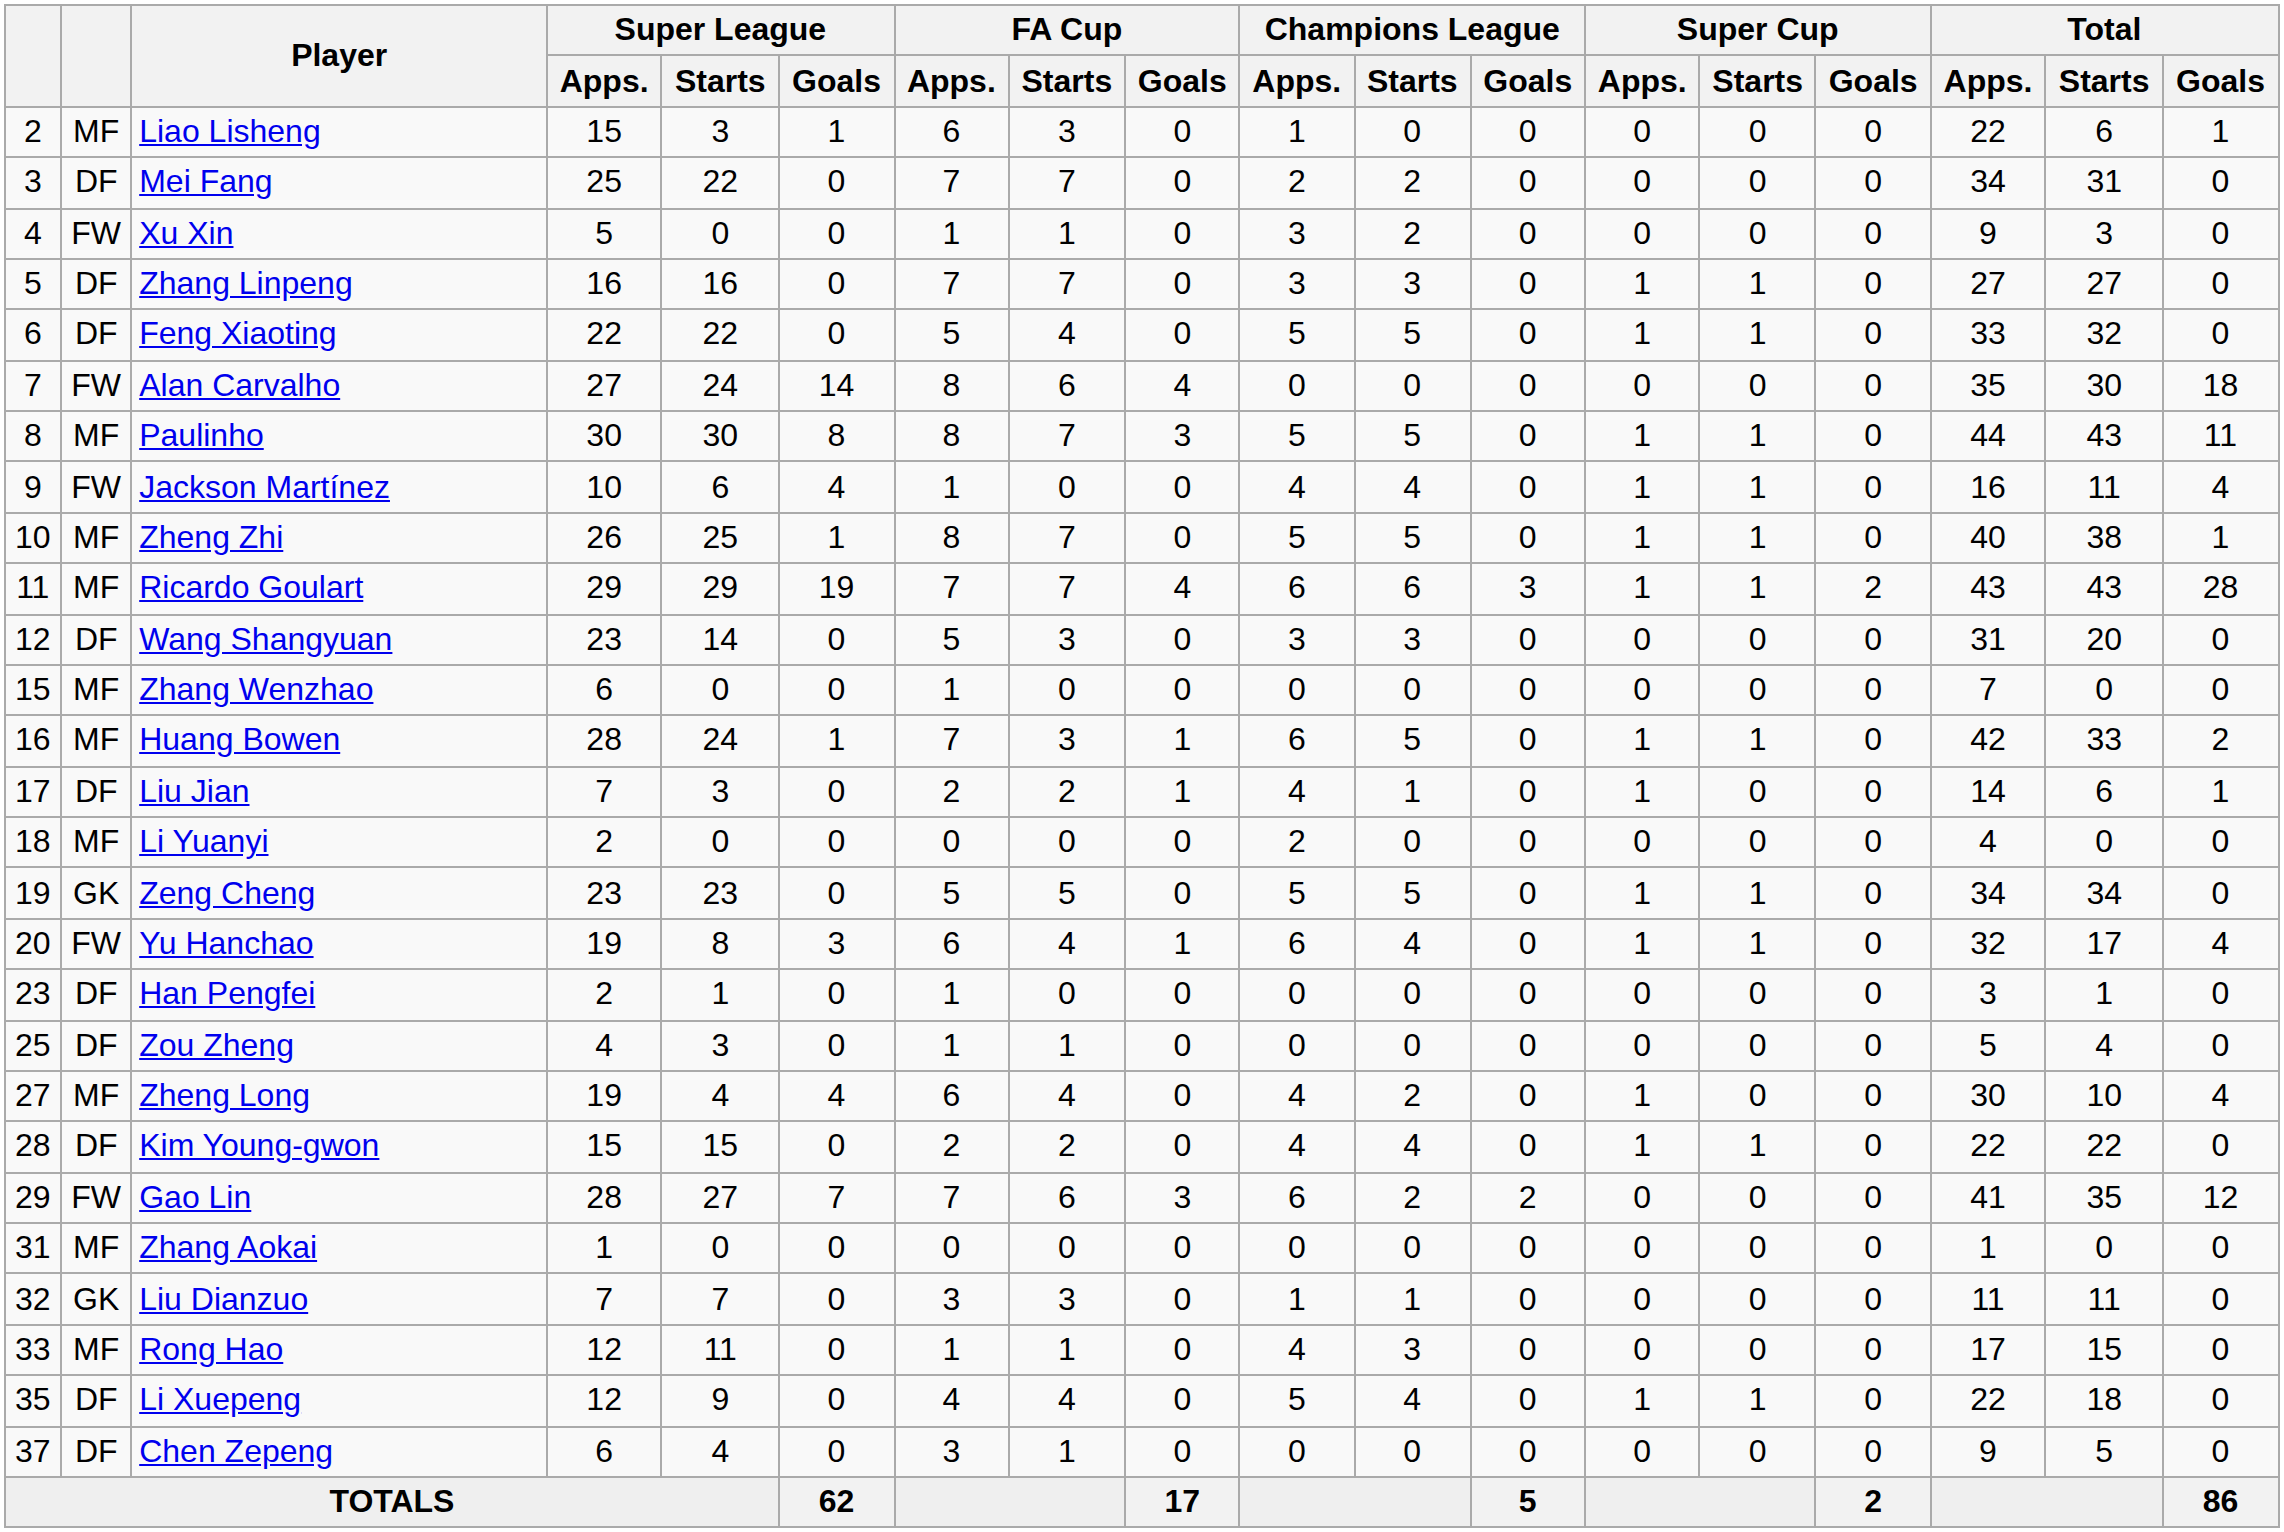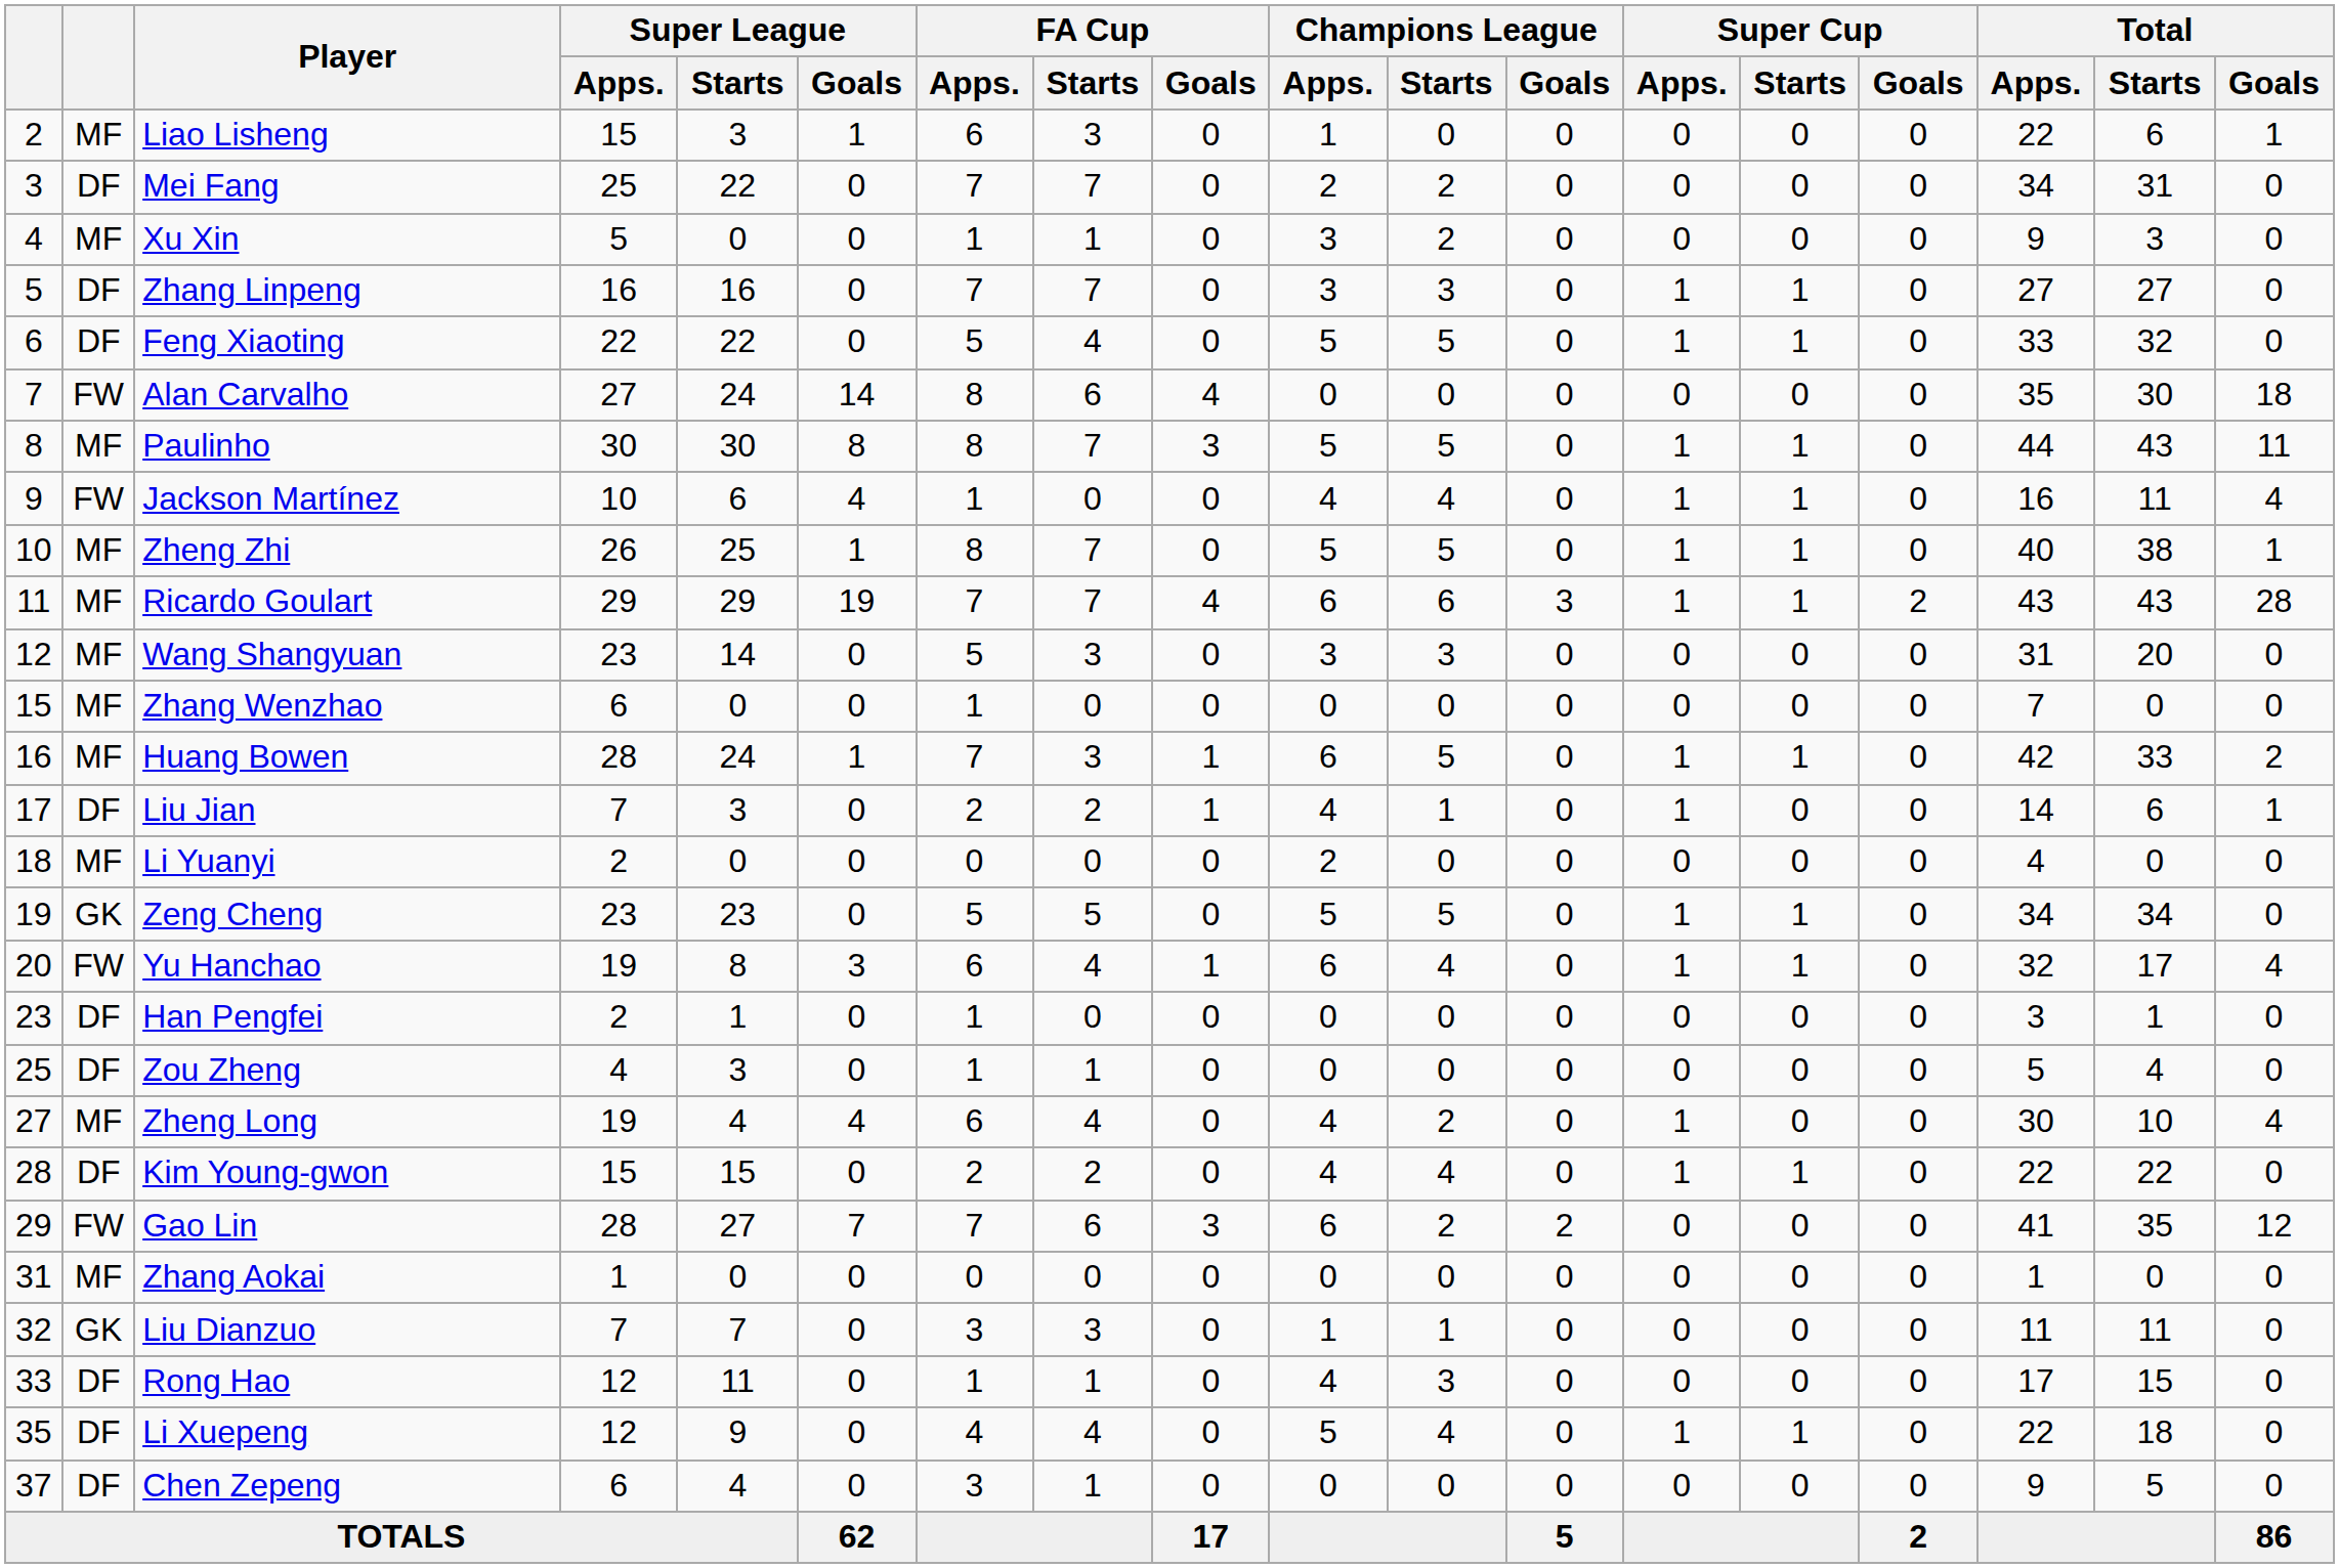 <table class="wikitable" style="text-align:center" width=90%>
 <tr>
 <th rowspan=2></th>
 <th rowspan=2></th>
 <th rowspan=2 width="200">Player</th>
 <th colspan=3 width="150">Super League</th>
 <th colspan=3 width="105">FA Cup</th>
 <th colspan=3 width="105">Champions League</th>
 <th colspan=3 width="105">Super Cup</th>
 <th colspan=3 width="150">Total</th>
 </tr>
 <tr>
 <th>Apps.</th>
 <th>Starts</th>
 <th>Goals</th>
 <th>Apps.</th>
 <th>Starts</th>
 <th>Goals</th>
 <th>Apps.</th>
 <th>Starts</th>
 <th>Goals</th>
 <th>Apps.</th>
 <th>Starts</th>
 <th>Goals</th>
 <th>Apps.</th>
 <th>Starts</th>
 <th>Goals</th>
 </tr>
 <tr>
 <td>2</td>
 <td>MF</td>
 <td align=left> <a href='#'>Liao Lisheng</a></td>
 <td>15</td>
 <td>3</td>
 <td>1</td>
 <td>6</td>
 <td>3</td>
 <td>0</td>
 <td>1</td>
 <td>0</td>
 <td>0</td>
 <td>0</td>
 <td>0</td>
 <td>0</td>
 <td>22</td>
 <td>6</td>
 <td>1</td>
 </tr>
 <tr>
 <td>3</td>
 <td>DF</td>
 <td align=left> <a href='#'>Mei Fang</a></td>
 <td>25</td>
 <td>22</td>
 <td>0</td>
 <td>7</td>
 <td>7</td>
 <td>0</td>
 <td>2</td>
 <td>2</td>
 <td>0</td>
 <td>0</td>
 <td>0</td>
 <td>0</td>
 <td>34</td>
 <td>31</td>
 <td>0</td>
 </tr>
 <tr>
 <td>4</td>
-<td>FW</td>
+<td>MF</td>
 <td align=left> <a href='#'>Xu Xin</a></td>
 <td>5</td>
 <td>0</td>
 <td>0</td>
 <td>1</td>
 <td>1</td>
 <td>0</td>
 <td>3</td>
 <td>2</td>
 <td>0</td>
 <td>0</td>
 <td>0</td>
 <td>0</td>
 <td>9</td>
 <td>3</td>
 <td>0</td>
 </tr>
 <tr>
 <td>5</td>
 <td>DF</td>
 <td align=left> <a href='#'>Zhang Linpeng</a></td>
 <td>16</td>
 <td>16</td>
 <td>0</td>
 <td>7</td>
 <td>7</td>
 <td>0</td>
 <td>3</td>
 <td>3</td>
 <td>0</td>
 <td>1</td>
 <td>1</td>
 <td>0</td>
 <td>27</td>
 <td>27</td>
 <td>0</td>
 </tr>
 <tr>
 <td>6</td>
 <td>DF</td>
 <td align=left> <a href='#'>Feng Xiaoting</a></td>
 <td>22</td>
 <td>22</td>
 <td>0</td>
 <td>5</td>
 <td>4</td>
 <td>0</td>
 <td>5</td>
 <td>5</td>
 <td>0</td>
 <td>1</td>
 <td>1</td>
 <td>0</td>
 <td>33</td>
 <td>32</td>
 <td>0</td>
 </tr>
 <tr>
 <td>7</td>
 <td>FW</td>
 <td align=left> <a href='#'>Alan Carvalho</a></td>
 <td>27</td>
 <td>24</td>
 <td>14</td>
 <td>8</td>
 <td>6</td>
 <td>4</td>
 <td>0</td>
 <td>0</td>
 <td>0</td>
 <td>0</td>
 <td>0</td>
 <td>0</td>
 <td>35</td>
 <td>30</td>
 <td>18</td>
 </tr>
 <tr>
 <td>8</td>
 <td>MF</td>
 <td align=left> <a href='#'>Paulinho</a></td>
 <td>30</td>
 <td>30</td>
 <td>8</td>
 <td>8</td>
 <td>7</td>
 <td>3</td>
 <td>5</td>
 <td>5</td>
 <td>0</td>
 <td>1</td>
 <td>1</td>
 <td>0</td>
 <td>44</td>
 <td>43</td>
 <td>11</td>
 </tr>
 <tr>
 <td>9</td>
 <td>FW</td>
 <td align=left> <a href='#'>Jackson Martínez</a></td>
 <td>10</td>
 <td>6</td>
 <td>4</td>
 <td>1</td>
 <td>0</td>
 <td>0</td>
 <td>4</td>
 <td>4</td>
 <td>0</td>
 <td>1</td>
 <td>1</td>
 <td>0</td>
 <td>16</td>
 <td>11</td>
 <td>4</td>
 </tr>
 <tr>
 <td>10</td>
 <td>MF</td>
 <td align=left> <a href='#'>Zheng Zhi</a></td>
 <td>26</td>
 <td>25</td>
 <td>1</td>
 <td>8</td>
 <td>7</td>
 <td>0</td>
 <td>5</td>
 <td>5</td>
 <td>0</td>
 <td>1</td>
 <td>1</td>
 <td>0</td>
 <td>40</td>
 <td>38</td>
 <td>1</td>
 </tr>
 <tr>
 <td>11</td>
 <td>MF</td>
 <td align=left> <a href='#'>Ricardo Goulart</a></td>
 <td>29</td>
 <td>29</td>
 <td>19</td>
 <td>7</td>
 <td>7</td>
 <td>4</td>
 <td>6</td>
 <td>6</td>
 <td>3</td>
 <td>1</td>
 <td>1</td>
 <td>2</td>
 <td>43</td>
 <td>43</td>
 <td>28</td>
 </tr>
 <tr>
 <td>12</td>
-<td>DF</td>
+<td>MF</td>
 <td align=left> <a href='#'>Wang Shangyuan</a></td>
 <td>23</td>
 <td>14</td>
 <td>0</td>
 <td>5</td>
 <td>3</td>
 <td>0</td>
 <td>3</td>
 <td>3</td>
 <td>0</td>
 <td>0</td>
 <td>0</td>
 <td>0</td>
 <td>31</td>
 <td>20</td>
 <td>0</td>
 </tr>
 <tr>
 <td>15</td>
 <td>MF</td>
 <td align=left> <a href='#'>Zhang Wenzhao</a></td>
 <td>6</td>
 <td>0</td>
 <td>0</td>
 <td>1</td>
 <td>0</td>
 <td>0</td>
 <td>0</td>
 <td>0</td>
 <td>0</td>
 <td>0</td>
 <td>0</td>
 <td>0</td>
 <td>7</td>
 <td>0</td>
 <td>0</td>
 </tr>
 <tr>
 <td>16</td>
 <td>MF</td>
 <td align=left> <a href='#'>Huang Bowen</a></td>
 <td>28</td>
 <td>24</td>
 <td>1</td>
 <td>7</td>
 <td>3</td>
 <td>1</td>
 <td>6</td>
 <td>5</td>
 <td>0</td>
 <td>1</td>
 <td>1</td>
 <td>0</td>
 <td>42</td>
 <td>33</td>
 <td>2</td>
 </tr>
 <tr>
 <td>17</td>
 <td>DF</td>
 <td align=left> <a href='#'>Liu Jian</a></td>
 <td>7</td>
 <td>3</td>
 <td>0</td>
 <td>2</td>
 <td>2</td>
 <td>1</td>
 <td>4</td>
 <td>1</td>
 <td>0</td>
 <td>1</td>
 <td>0</td>
 <td>0</td>
 <td>14</td>
 <td>6</td>
 <td>1</td>
 </tr>
 <tr>
 <td>18</td>
 <td>MF</td>
 <td align=left> <a href='#'>Li Yuanyi</a></td>
 <td>2</td>
 <td>0</td>
 <td>0</td>
 <td>0</td>
 <td>0</td>
 <td>0</td>
 <td>2</td>
 <td>0</td>
 <td>0</td>
 <td>0</td>
 <td>0</td>
 <td>0</td>
 <td>4</td>
 <td>0</td>
 <td>0</td>
 </tr>
 <tr>
 <td>19</td>
 <td>GK</td>
 <td align=left> <a href='#'>Zeng Cheng</a></td>
 <td>23</td>
 <td>23</td>
 <td>0</td>
 <td>5</td>
 <td>5</td>
 <td>0</td>
 <td>5</td>
 <td>5</td>
 <td>0</td>
 <td>1</td>
 <td>1</td>
 <td>0</td>
 <td>34</td>
 <td>34</td>
 <td>0</td>
 </tr>
 <tr>
 <td>20</td>
 <td>FW</td>
 <td align=left> <a href='#'>Yu Hanchao</a></td>
 <td>19</td>
 <td>8</td>
 <td>3</td>
 <td>6</td>
 <td>4</td>
 <td>1</td>
 <td>6</td>
 <td>4</td>
 <td>0</td>
 <td>1</td>
 <td>1</td>
 <td>0</td>
 <td>32</td>
 <td>17</td>
 <td>4</td>
 </tr>
 <tr>
 <td>23</td>
 <td>DF</td>
 <td align=left> <a href='#'>Han Pengfei</a></td>
 <td>2</td>
 <td>1</td>
 <td>0</td>
 <td>1</td>
 <td>0</td>
 <td>0</td>
 <td>0</td>
 <td>0</td>
 <td>0</td>
 <td>0</td>
 <td>0</td>
 <td>0</td>
 <td>3</td>
 <td>1</td>
 <td>0</td>
 </tr>
 <tr>
 <td>25</td>
 <td>DF</td>
 <td align=left> <a href='#'>Zou Zheng</a></td>
 <td>4</td>
 <td>3</td>
 <td>0</td>
 <td>1</td>
 <td>1</td>
 <td>0</td>
 <td>0</td>
 <td>0</td>
 <td>0</td>
 <td>0</td>
 <td>0</td>
 <td>0</td>
 <td>5</td>
 <td>4</td>
 <td>0</td>
 </tr>
 <tr>
 <td>27</td>
 <td>MF</td>
 <td align=left> <a href='#'>Zheng Long</a></td>
 <td>19</td>
 <td>4</td>
 <td>4</td>
 <td>6</td>
 <td>4</td>
 <td>0</td>
 <td>4</td>
 <td>2</td>
 <td>0</td>
 <td>1</td>
 <td>0</td>
 <td>0</td>
 <td>30</td>
 <td>10</td>
 <td>4</td>
 </tr>
 <tr>
 <td>28</td>
 <td>DF</td>
 <td align=left> <a href='#'>Kim Young-gwon</a></td>
 <td>15</td>
 <td>15</td>
 <td>0</td>
 <td>2</td>
 <td>2</td>
 <td>0</td>
 <td>4</td>
 <td>4</td>
 <td>0</td>
 <td>1</td>
 <td>1</td>
 <td>0</td>
 <td>22</td>
 <td>22</td>
 <td>0</td>
 </tr>
 <tr>
 <td>29</td>
 <td>FW</td>
 <td align=left> <a href='#'>Gao Lin</a></td>
 <td>28</td>
 <td>27</td>
 <td>7</td>
 <td>7</td>
 <td>6</td>
 <td>3</td>
 <td>6</td>
 <td>2</td>
 <td>2</td>
 <td>0</td>
 <td>0</td>
 <td>0</td>
 <td>41</td>
 <td>35</td>
 <td>12</td>
 </tr>
 <tr>
 <td>31</td>
 <td>MF</td>
 <td align=left> <a href='#'>Zhang Aokai</a></td>
 <td>1</td>
 <td>0</td>
 <td>0</td>
 <td>0</td>
 <td>0</td>
 <td>0</td>
 <td>0</td>
 <td>0</td>
 <td>0</td>
 <td>0</td>
 <td>0</td>
 <td>0</td>
 <td>1</td>
 <td>0</td>
 <td>0</td>
 </tr>
 <tr>
 <td>32</td>
 <td>GK</td>
 <td align=left> <a href='#'>Liu Dianzuo</a></td>
 <td>7</td>
 <td>7</td>
 <td>0</td>
 <td>3</td>
 <td>3</td>
 <td>0</td>
 <td>1</td>
 <td>1</td>
 <td>0</td>
 <td>0</td>
 <td>0</td>
 <td>0</td>
 <td>11</td>
 <td>11</td>
 <td>0</td>
 </tr>
 <tr>
 <td>33</td>
-<td>MF</td>
+<td>DF</td>
 <td align=left> <a href='#'>Rong Hao</a></td>
 <td>12</td>
 <td>11</td>
 <td>0</td>
 <td>1</td>
 <td>1</td>
 <td>0</td>
 <td>4</td>
 <td>3</td>
 <td>0</td>
 <td>0</td>
 <td>0</td>
 <td>0</td>
 <td>17</td>
 <td>15</td>
 <td>0</td>
 </tr>
 <tr>
 <td>35</td>
 <td>DF</td>
 <td align=left> <a href='#'>Li Xuepeng</a></td>
 <td>12</td>
 <td>9</td>
 <td>0</td>
 <td>4</td>
 <td>4</td>
 <td>0</td>
 <td>5</td>
 <td>4</td>
 <td>0</td>
 <td>1</td>
 <td>1</td>
 <td>0</td>
 <td>22</td>
 <td>18</td>
 <td>0</td>
 </tr>
 <tr>
 <td>37</td>
 <td>DF</td>
 <td align=left> <a href='#'>Chen Zepeng</a></td>
 <td>6</td>
 <td>4</td>
 <td>0</td>
 <td>3</td>
 <td>1</td>
 <td>0</td>
 <td>0</td>
 <td>0</td>
 <td>0</td>
 <td>0</td>
 <td>0</td>
 <td>0</td>
 <td>9</td>
 <td>5</td>
 <td>0</td>
 </tr>
 <tr>
 <td ! colspan=5 style="background: #efefef; text-align: center;"><strong>TOTALS</strong></td>
 <th>62</th>
 <td ! colspan=2 style="background: #efefef; text-align: center;"></td>
 <th>17</th>
 <td ! colspan=2 style="background: #efefef; text-align: center;"></td>
 <th>5</th>
 <td ! colspan=2 style="background: #efefef; text-align: center;"></td>
 <th>2</th>
 <td ! colspan=2 style="background: #efefef; text-align: center;"></td>
 <th>86</th>
 </tr>
 <tr>
 </tr>
 </table>
